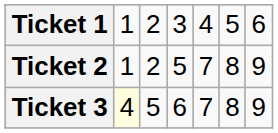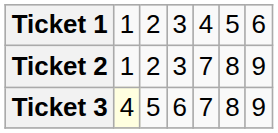 <table class="wikitable defaultcenter" style="margin:0.5em auto">
 <tr>
 <th>Ticket 1</th>
 <td>1</td>
 <td>2</td>
 <td>3</td>
 <td>4</td>
 <td>5</td>
 <td>6</td>
 </tr>
 <tr>
 <th>Ticket 2</th>
 <td>1</td>
 <td>2</td>
-<td>5</td>
+<td>3</td>
 <td>7</td>
 <td>8</td>
 <td>9</td>
 </tr>
 <tr>
 <th>Ticket 3</th>
 <td style="background: lightyellow;">4</td>
 <td>5</td>
 <td>6</td>
 <td>7</td>
 <td>8</td>
 <td>9</td>
 </tr>
 </table>
